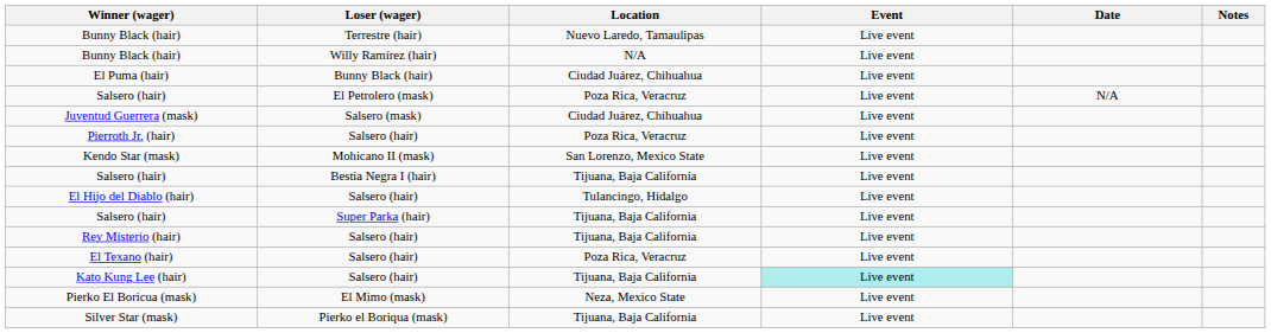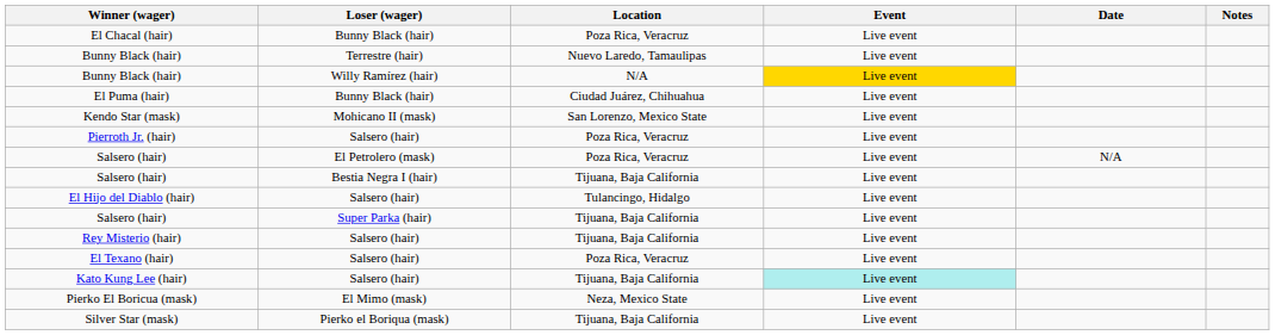 <table class="wikitable sortable" width=100%  style="text-align: center">
 <tr>
 <th width=20% scope="col">Winner (wager)</th>
 <th width=20% scope="col">Loser (wager)</th>
 <th width=20% scope="col">Location</th>
 <th width=20% scope="col">Event</th>
 <th width=15% scope="col">Date</th>
 <th class="unsortable" width=5% scope="col">Notes</th>
+</tr>
+<tr>
+<td>El Chacal (hair)</td>
+<td>Bunny Black (hair)</td>
+<td>Poza Rica, Veracruz</td>
+<td>Live event</td>
+<td></td>
+<td> </td>
 </tr>
 <tr>
 <td>Bunny Black (hair)</td>
 <td>Terrestre (hair)</td>
 <td>Nuevo Laredo, Tamaulipas</td>
 <td>Live event</td>
 <td></td>
 <td> </td>
 </tr>
 <tr>
 <td>Bunny Black (hair)</td>
 <td>Willy Ramírez (hair)</td>
 <td>N/A</td>
-<td>Live event</td>
+<td style="background: gold;">Live event</td>
 <td></td>
 <td> </td>
 </tr>
 <tr>
 <td>El Puma (hair)</td>
 <td>Bunny Black (hair)</td>
 <td>Ciudad Juárez, Chihuahua</td>
 <td>Live event</td>
 <td></td>
 <td> </td>
 </tr>
 <tr>
-<td>Salsero (hair)</td>
-<td>El Petrolero (mask)</td>
-<td>Poza Rica, Veracruz</td>
-<td>Live event</td>
-<td>N/A</td>
-<td> </td>
-</tr>
-<tr>
-<td><a href='#'>Juventud Guerrera</a> (mask)</td>
-<td>Salsero (mask)</td>
-<td>Ciudad Juárez, Chihuahua</td>
+<td>Kendo Star (mask)</td>
+<td>Mohicano II (mask)</td>
+<td>San Lorenzo, Mexico State</td>
 <td>Live event</td>
 <td></td>
-<td></td>
+<td> </td>
 </tr>
 <tr>
 <td><a href='#'>Pierroth Jr.</a> (hair)</td>
 <td>Salsero (hair)</td>
 <td>Poza Rica, Veracruz</td>
 <td>Live event</td>
 <td></td>
 <td> </td>
 </tr>
 <tr>
-<td>Kendo Star (mask)</td>
-<td>Mohicano II (mask)</td>
-<td>San Lorenzo, Mexico State</td>
+<td>Salsero (hair)</td>
+<td>El Petrolero (mask)</td>
+<td>Poza Rica, Veracruz</td>
 <td>Live event</td>
-<td></td>
+<td>N/A</td>
 <td> </td>
 </tr>
 <tr>
 <td>Salsero (hair)</td>
 <td>Bestia Negra I (hair)</td>
 <td>Tijuana, Baja California</td>
 <td>Live event</td>
 <td></td>
 <td> </td>
 </tr>
 <tr>
 <td><a href='#'>El Hijo del Diablo</a> (hair)</td>
 <td>Salsero (hair)</td>
 <td>Tulancingo, Hidalgo</td>
 <td>Live event</td>
 <td></td>
 <td> </td>
 </tr>
 <tr>
 <td>Salsero (hair)</td>
 <td><a href='#'>Super Parka</a> (hair)</td>
 <td>Tijuana, Baja California</td>
 <td>Live event</td>
 <td></td>
 <td></td>
 </tr>
 <tr>
 <td><a href='#'>Rey Misterio</a> (hair)</td>
 <td>Salsero (hair)</td>
 <td>Tijuana, Baja California</td>
 <td>Live event</td>
 <td></td>
 <td> </td>
 </tr>
 <tr>
 <td><a href='#'>El Texano</a> (hair)</td>
 <td>Salsero (hair)</td>
 <td>Poza Rica, Veracruz</td>
 <td>Live event</td>
 <td></td>
 <td></td>
 </tr>
 <tr>
 <td><a href='#'>Kato Kung Lee</a> (hair)</td>
 <td>Salsero (hair)</td>
 <td>Tijuana, Baja California</td>
 <td style="background: paleturquoise;">Live event</td>
 <td></td>
 <td> </td>
 </tr>
 <tr>
 <td>Pierko El Boricua (mask)</td>
 <td>El Mimo (mask)</td>
 <td>Neza, Mexico State</td>
 <td>Live event</td>
 <td></td>
 <td></td>
 </tr>
 <tr>
 <td>Silver Star (mask)</td>
 <td>Pierko el Boriqua (mask)</td>
 <td>Tijuana, Baja California</td>
 <td>Live event</td>
 <td></td>
 <td></td>
 </tr>
 </table>
